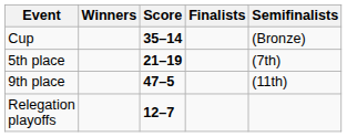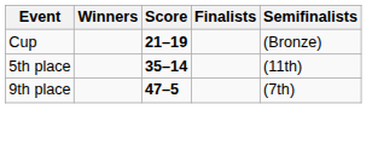 <table class="wikitable">
 <tr>
 <th>Event</th>
 <th>Winners</th>
 <th>Score</th>
 <th>Finalists</th>
 <th>Semifinalists</th>
 </tr>
 <tr>
 <td>Cup</td>
 <td><strong></strong></td>
-<td><strong>35–14</strong></td>
+<td><strong>21–19</strong></td>
 <td></td>
 <td> (Bronze)<br></td>
 </tr>
 <tr>
 <td>5th place</td>
 <td><strong></strong></td>
-<td><strong>21–19</strong></td>
+<td><strong>35–14</strong></td>
 <td></td>
-<td> (7th)<br></td>
+<td> (11th)<br></td>
 </tr>
 <tr>
 <td>9th place</td>
 <td><strong></strong></td>
 <td><strong>47–5</strong></td>
 <td></td>
-<td> (11th)<br></td>
-</tr>
-<tr>
-<td>Relegation<br>playoffs</td>
-<td><strong></strong></td>
-<td><strong>12–7</strong></td>
-<td></td>
-<td><br></td>
+<td> (7th)<br></td>
 </tr>
 </table>
